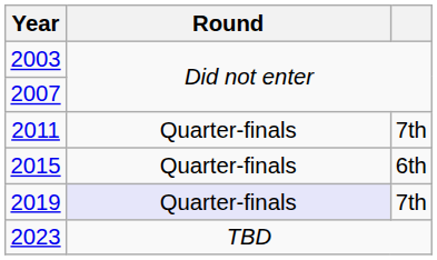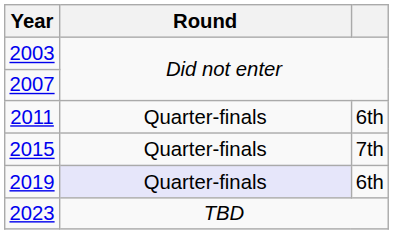 <table class="wikitable" style="text-align: center; font-size:90%">
 <tr>
 <th>Year</th>
 <th style="width:200px">Round</th>
 <th></th>
 </tr>
 <tr>
 <td><a href='#'>2003</a></td>
 <td colspan="2" rowspan="2"><em>Did not enter</em></td>
 </tr>
 <tr>
 <td><a href='#'>2007</a></td>
 </tr>
 <tr>
 <td><a href='#'>2011</a></td>
 <td>Quarter-finals</td>
-<td>7th</td>
+<td>6th</td>
 </tr>
 <tr>
 <td><a href='#'>2015</a></td>
 <td>Quarter-finals</td>
-<td>6th</td>
+<td>7th</td>
 </tr>
 <tr>
 <td><a href='#'>2019</a></td>
 <td style="background: lavender;">Quarter-finals</td>
-<td>7th</td>
+<td>6th</td>
 </tr>
 <tr>
 <td><a href='#'>2023</a></td>
 <td colspan="2"><em>TBD</em></td>
 </tr>
 </table>
